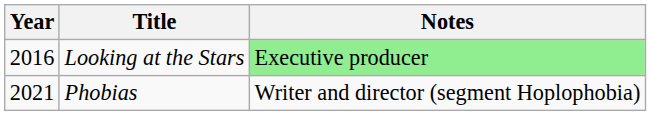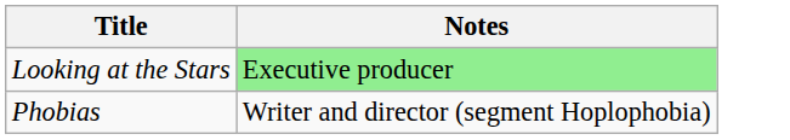 <table class="wikitable">
 <tr>
-<th>Year</th>
 <th>Title</th>
 <th>Notes</th>
 </tr>
 <tr>
-<td>2016</td>
 <td><em>Looking at the Stars</em></td>
 <td style="background: lightgreen;">Executive producer</td>
 </tr>
 <tr>
-<td>2021</td>
 <td><em>Phobias</em></td>
 <td>Writer and director (segment Hoplophobia)</td>
 </tr>
 </table>
